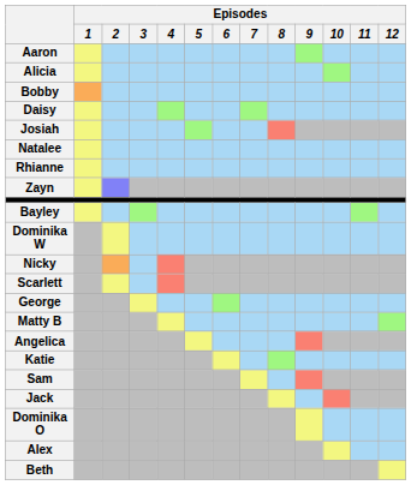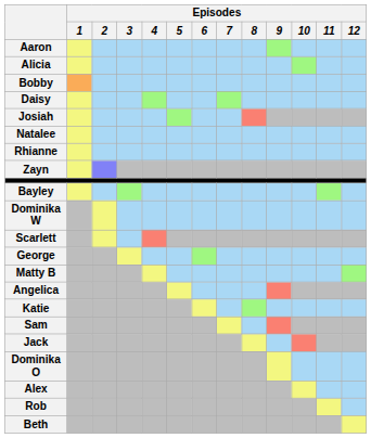 <table class="wikitable" style="text-align:center; width:60%;">
 <tr>
 <th rowspan="2" style="width:15%;"></th>
 <th colspan="12" style="text-align:center;">Episodes</th>
 </tr>
 <tr>
 <th style="text-align:center; width:6%;"><em>1</em></th>
 <th style="text-align:center; width:6%;"><em>2</em></th>
 <th style="text-align:center; width:6%;"><em>3</em></th>
 <th style="text-align:center; width:6%;"><em>4</em></th>
 <th style="text-align:center; width:6%;"><em>5</em></th>
 <th style="text-align:center; width:6%;"><em>6</em></th>
 <th style="text-align:center; width:6%;"><em>7</em></th>
 <th style="text-align:center; width:6%;"><em>8</em></th>
 <th style="text-align:center; width:6%;"><em>9</em></th>
 <th style="text-align:center; width:6%;"><em>10</em></th>
 <th style="text-align:center; width:6%;"><em>11</em></th>
 <th style="text-align:center; width:6%;"><em>12</em></th>
 </tr>
 <tr>
 <th>Aaron</th>
 <td style="background:#F3F781;"></td>
 <td style="background:#A9D8F5;"></td>
 <td style="background:#A9D8F5;"></td>
 <td style="background:#A9D8F5;"></td>
 <td style="background:#A9D8F5;"></td>
 <td style="background:#A9D8F5;"></td>
 <td style="background:#A9D8F5;"></td>
 <td style="background:#A9D8F5;"></td>
 <td style="background:#9FF781;"></td>
 <td style="background:#A9D8F5;"></td>
 <td style="background:#A9D8F5;"></td>
 <td style="background:#A9D8F5;"></td>
 </tr>
 <tr>
 <th>Alicia</th>
 <td style="background:#F3F781;"></td>
 <td style="background:#A9D8F5;"></td>
 <td style="background:#A9D8F5;"></td>
 <td style="background:#A9D8F5;"></td>
 <td style="background:#A9D8F5;"></td>
 <td style="background:#A9D8F5;"></td>
 <td style="background:#A9D8F5;"></td>
 <td style="background:#A9D8F5;"></td>
 <td style="background:#A9D8F5;"></td>
 <td style="background:#9FF781;"></td>
 <td style="background:#A9D8F5;"></td>
 <td style="background:#A9D8F5;"></td>
 </tr>
 <tr>
 <th>Bobby</th>
 <td style="background:#FAAC58;"></td>
 <td style="background:#A9D8F5;"></td>
 <td style="background:#A9D8F5;"></td>
 <td style="background:#A9D8F5;"></td>
 <td style="background:#A9D8F5;"></td>
 <td style="background:#A9D8F5;"></td>
 <td style="background:#A9D8F5;"></td>
 <td style="background:#A9D8F5;"></td>
 <td style="background:#A9D8F5;"></td>
 <td style="background:#A9D8F5;"></td>
 <td style="background:#A9D8F5;"></td>
 <td style="background:#A9D8F5;"></td>
 </tr>
 <tr>
 <th>Daisy</th>
 <td style="background:#F3F781;"></td>
 <td style="background:#A9D8F5;"></td>
 <td style="background:#A9D8F5;"></td>
 <td style="background:#9FF781;"></td>
 <td style="background:#A9D8F5;"></td>
 <td style="background:#A9D8F5;"></td>
 <td style="background:#9FF781;"></td>
 <td style="background:#A9D8F5;"></td>
 <td style="background:#A9D8F5;"></td>
 <td style="background:#A9D8F5;"></td>
 <td style="background:#A9D8F5;"></td>
 <td style="background:#A9D8F5;"></td>
 </tr>
 <tr>
 <th>Josiah</th>
 <td style="background:#F3F781;"></td>
 <td style="background:#A9D8F5;"></td>
 <td style="background:#A9D8F5;"></td>
 <td style="background:#A9D8F5;"></td>
 <td style="background:#9FF781;"></td>
 <td style="background:#A9D8F5;"></td>
 <td style="background:#A9D8F5;"></td>
 <th style="background:#FA8072;"></th>
 <td style="background:#BDBDBD;"></td>
 <td style="background:#BDBDBD;"></td>
 <td style="background:#BDBDBD;"></td>
 <td style="background:#BDBDBD;"></td>
 </tr>
 <tr>
 <th>Natalee</th>
 <td style="background:#F3F781;"></td>
 <td style="background:#A9D8F5;"></td>
 <td style="background:#A9D8F5;"></td>
 <td style="background:#A9D8F5;"></td>
 <td style="background:#A9D8F5;"></td>
 <td style="background:#A9D8F5;"></td>
 <td style="background:#A9D8F5;"></td>
 <td style="background:#A9D8F5;"></td>
 <td style="background:#A9D8F5;"></td>
 <td style="background:#A9D8F5;"></td>
 <td style="background:#A9D8F5;"></td>
 <td style="background:#A9D8F5;"></td>
 </tr>
 <tr>
 <th>Rhianne</th>
 <td style="background:#F3F781;"></td>
 <td style="background:#A9D8F5;"></td>
 <td style="background:#A9D8F5;"></td>
 <td style="background:#A9D8F5;"></td>
 <td style="background:#A9D8F5;"></td>
 <td style="background:#A9D8F5;"></td>
 <td style="background:#A9D8F5;"></td>
 <td style="background:#A9D8F5;"></td>
 <td style="background:#A9D8F5;"></td>
 <td style="background:#A9D8F5;"></td>
 <td style="background:#A9D8F5;"></td>
 <td style="background:#A9D8F5;"></td>
 </tr>
 <tr>
 <th>Zayn</th>
 <td style="background:#F3F781;"></td>
 <td style="background:#8181F7;"></td>
 <td style="background:#BDBDBD;"></td>
 <td style="background:#BDBDBD;"></td>
 <td style="background:#BDBDBD;"></td>
 <td style="background:#BDBDBD;"></td>
 <td style="background:#BDBDBD;"></td>
 <td style="background:#BDBDBD;"></td>
 <td style="background:#BDBDBD;"></td>
 <td style="background:#BDBDBD;"></td>
 <td style="background:#BDBDBD;"></td>
 <td style="background:#BDBDBD;"></td>
 </tr>
 <tr>
 <th style="background:#000;" colspan="13"></th>
 </tr>
 <tr>
 <th>Bayley</th>
 <td style="background:#F3F781;"></td>
 <td style="background:#A9D8F5;"></td>
 <td style="background:#9FF781;"></td>
 <td style="background:#A9D8F5;"></td>
 <td style="background:#A9D8F5;"></td>
 <td style="background:#A9D8F5;"></td>
 <td style="background:#A9D8F5;"></td>
 <td style="background:#A9D8F5;"></td>
 <td style="background:#A9D8F5;"></td>
 <td style="background:#A9D8F5;"></td>
 <td style="background:#9FF781;"></td>
 <td style="background:#A9D8F5;"></td>
 </tr>
 <tr>
 <th>Dominika W</th>
 <td style="background:#BDBDBD;"></td>
 <td style="background:#F3F781;"></td>
 <td style="background:#A9D8F5;"></td>
 <td style="background:#A9D8F5;"></td>
 <td style="background:#A9D8F5;"></td>
 <td style="background:#A9D8F5;"></td>
 <td style="background:#A9D8F5;"></td>
 <td style="background:#A9D8F5;"></td>
 <td style="background:#A9D8F5;"></td>
 <td style="background:#A9D8F5;"></td>
 <td style="background:#A9D8F5;"></td>
 <td style="background:#A9D8F5;"></td>
 </tr>
 <tr>
-<th>Nicky</th>
-<td style="background:#BDBDBD;"></td>
-<td style="background:#FAAC58;"></td>
-<td style="background:#A9D8F5;"></td>
-<td style="background:#FA8072;"></td>
-<td style="background:#BDBDBD;"></td>
-<td style="background:#BDBDBD;"></td>
-<td style="background:#BDBDBD;"></td>
-<td style="background:#BDBDBD;"></td>
-<td style="background:#BDBDBD;"></td>
-<td style="background:#BDBDBD;"></td>
-<td style="background:#BDBDBD;"></td>
-<td style="background:#BDBDBD;"></td>
-</tr>
-<tr>
 <th>Scarlett</th>
 <td style="background:#BDBDBD;"></td>
 <td style="background:#F3F781;"></td>
 <td style="background:#A9D8F5;"></td>
 <td style="background:#FA8072;"></td>
 <td style="background:#BDBDBD;"></td>
 <td style="background:#BDBDBD;"></td>
 <td style="background:#BDBDBD;"></td>
 <td style="background:#BDBDBD;"></td>
 <td style="background:#BDBDBD;"></td>
 <td style="background:#BDBDBD;"></td>
 <td style="background:#BDBDBD;"></td>
 <td style="background:#BDBDBD;"></td>
 </tr>
 <tr>
 <th>George</th>
 <td style="background:#BDBDBD;"></td>
 <td style="background:#BDBDBD;"></td>
 <td style="background:#F3F781;"></td>
 <td style="background:#A9D8F5;"></td>
 <td style="background:#A9D8F5;"></td>
 <td style="background:#9FF781;"></td>
 <td style="background:#A9D8F5;"></td>
 <td style="background:#A9D8F5;"></td>
 <td style="background:#A9D8F5;"></td>
 <td style="background:#A9D8F5;"></td>
 <td style="background:#A9D8F5;"></td>
 <td style="background:#A9D8F5;"></td>
 </tr>
 <tr>
 <th>Matty B</th>
 <td style="background:#BDBDBD;"></td>
 <td style="background:#BDBDBD;"></td>
 <td style="background:#BDBDBD;"></td>
 <td style="background:#F3F781;"></td>
 <td style="background:#A9D8F5;"></td>
 <td style="background:#A9D8F5;"></td>
 <td style="background:#A9D8F5;"></td>
 <td style="background:#A9D8F5;"></td>
 <td style="background:#A9D8F5;"></td>
 <td style="background:#A9D8F5;"></td>
 <td style="background:#A9D8F5;"></td>
 <td style="background:#9FF781;"></td>
 </tr>
 <tr>
 <th>Angelica</th>
 <td style="background:#BDBDBD;"></td>
 <td style="background:#BDBDBD;"></td>
 <td style="background:#BDBDBD;"></td>
 <td style="background:#BDBDBD;"></td>
 <td style="background:#F3F781;"></td>
 <td style="background:#A9D8F5;"></td>
 <td style="background:#A9D8F5;"></td>
 <td style="background:#A9D8F5;"></td>
 <td style="background:#FA8072;"></td>
 <td style="background:#BDBDBD;"></td>
 <td style="background:#BDBDBD;"></td>
 <td style="background:#BDBDBD;"></td>
 </tr>
 <tr>
 <th>Katie</th>
 <td style="background:#BDBDBD;"></td>
 <td style="background:#BDBDBD;"></td>
 <td style="background:#BDBDBD;"></td>
 <td style="background:#BDBDBD;"></td>
 <td style="background:#BDBDBD;"></td>
 <td style="background:#F3F781;"></td>
 <td style="background:#A9D8F5;"></td>
 <td style="background:#9FF781;"></td>
 <td style="background:#A9D8F5;"></td>
 <td style="background:#A9D8F5;"></td>
 <td style="background:#A9D8F5;"></td>
 <td style="background:#A9D8F5;"></td>
 </tr>
 <tr>
 <th>Sam</th>
 <td style="background:#BDBDBD;"></td>
 <td style="background:#BDBDBD;"></td>
 <td style="background:#BDBDBD;"></td>
 <td style="background:#BDBDBD;"></td>
 <td style="background:#BDBDBD;"></td>
 <td style="background:#BDBDBD;"></td>
 <td style="background:#F3F781;"></td>
 <td style="background:#A9D8F5;"></td>
 <td style="background:#FA8072;"></td>
 <td style="background:#BDBDBD;"></td>
 <td style="background:#BDBDBD;"></td>
 <td style="background:#BDBDBD;"></td>
 </tr>
 <tr>
 <th>Jack</th>
 <td style="background:#BDBDBD;"></td>
 <td style="background:#BDBDBD;"></td>
 <td style="background:#BDBDBD;"></td>
 <td style="background:#BDBDBD;"></td>
 <td style="background:#BDBDBD;"></td>
 <td style="background:#BDBDBD;"></td>
 <td style="background:#BDBDBD;"></td>
 <td style="background:#F3F781;"></td>
 <td style="background:#A9D8F5;"></td>
 <td style="background:#FA8072;"></td>
 <td style="background:#BDBDBD;"></td>
 <td style="background:#BDBDBD;"></td>
 </tr>
 <tr>
 <th>Dominika O</th>
 <td style="background:#BDBDBD;"></td>
 <td style="background:#BDBDBD;"></td>
 <td style="background:#BDBDBD;"></td>
 <td style="background:#BDBDBD;"></td>
 <td style="background:#BDBDBD;"></td>
 <td style="background:#BDBDBD;"></td>
 <td style="background:#BDBDBD;"></td>
 <td style="background:#BDBDBD;"></td>
 <td style="background:#F3F781;"></td>
 <td style="background:#A9D8F5;"></td>
 <td style="background:#A9D8F5;"></td>
 <td style="background:#A9D8F5;"></td>
 </tr>
 <tr>
 <th>Alex</th>
 <td style="background:#BDBDBD;"></td>
 <td style="background:#BDBDBD;"></td>
 <td style="background:#BDBDBD;"></td>
 <td style="background:#BDBDBD;"></td>
 <td style="background:#BDBDBD;"></td>
 <td style="background:#BDBDBD;"></td>
 <td style="background:#BDBDBD;"></td>
 <td style="background:#BDBDBD;"></td>
 <td style="background:#BDBDBD;"></td>
 <td style="background:#F3F781;"></td>
 <td style="background:#A9D8F5;"></td>
 <td style="background:#A9D8F5;"></td>
 </tr>
 <tr>
+<th>Rob</th>
+<td style="background:#BDBDBD;"></td>
+<td style="background:#BDBDBD;"></td>
+<td style="background:#BDBDBD;"></td>
+<td style="background:#BDBDBD;"></td>
+<td style="background:#BDBDBD;"></td>
+<td style="background:#BDBDBD;"></td>
+<td style="background:#BDBDBD;"></td>
+<td style="background:#BDBDBD;"></td>
+<td style="background:#BDBDBD;"></td>
+<td style="background:#BDBDBD;"></td>
+<td style="background:#F3F781;"></td>
+<td style="background:#A9D8F5;"></td>
+</tr>
+<tr>
 <th>Beth</th>
 <td style="background:#BDBDBD;"></td>
 <td style="background:#BDBDBD;"></td>
 <td style="background:#BDBDBD;"></td>
 <td style="background:#BDBDBD;"></td>
 <td style="background:#BDBDBD;"></td>
 <td style="background:#BDBDBD;"></td>
 <td style="background:#BDBDBD;"></td>
 <td style="background:#BDBDBD;"></td>
 <td style="background:#BDBDBD;"></td>
 <td style="background:#BDBDBD;"></td>
 <td style="background:#BDBDBD;"></td>
 <td style="background:#F3F781;"></td>
 </tr>
 </table>
